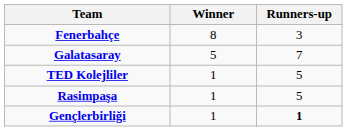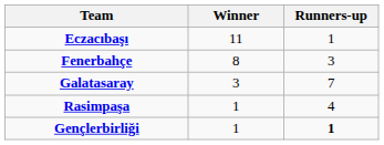 <table class="wikitable">
 <tr>
 <th width=200>Team</th>
 <th width=100>Winner</th>
 <th width=100>Runners-up</th>
+</tr>
+<tr style="text-align: center;">
+<td><strong><a href='#'>Eczacıbaşı</a></strong></td>
+<td>11</td>
+<td>1</td>
 </tr>
 <tr style="text-align: center;">
 <td><strong><a href='#'>Fenerbahçe</a></strong></td>
 <td>8</td>
 <td>3</td>
 </tr>
 <tr style="text-align: center;">
 <td><strong><a href='#'>Galatasaray</a></strong></td>
-<td>5</td>
+<td>3</td>
 <td>7</td>
-</tr>
-<tr style="text-align: center;">
-<td><strong><a href='#'>TED Kolejliler</a></strong></td>
-<td>1</td>
-<td>5</td>
 </tr>
 <tr style="text-align: center;">
 <td><strong><a href='#'>Rasimpaşa</a></strong></td>
 <td>1</td>
-<td>5</td>
+<td>4</td>
 </tr>
 <tr style="text-align: center;">
 <td><strong><a href='#'>Gençlerbirliği</a></strong></td>
 <td>1</td>
 <td><strong>1</strong></td>
 </tr>
 </table>
